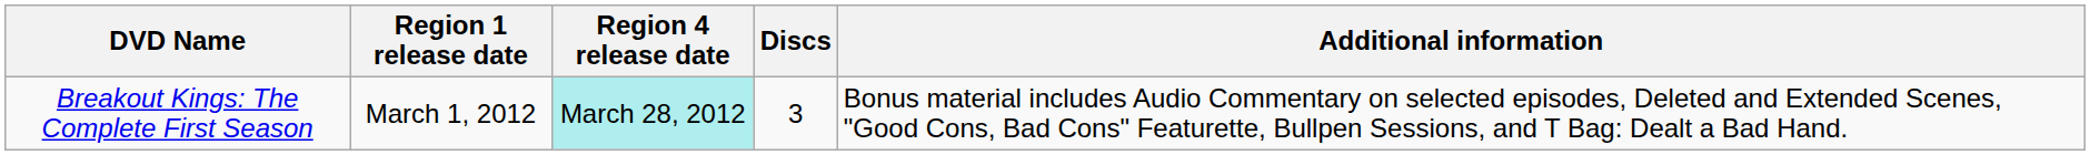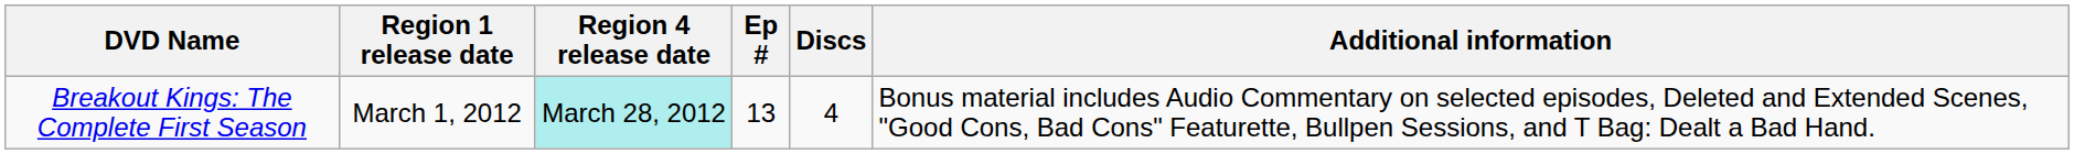 <table class="wikitable">
 <tr>
 <th>DVD Name</th>
 <th>Region 1 release date</th>
 <th>Region 4 release date</th>
+<th>Ep #</th>
 <th>Discs</th>
 <th>Additional information</th>
 </tr>
 <tr>
 <td align="center"><a href='#'><em>Breakout Kings: The Complete First Season</em></a></td>
 <td align="center">March 1, 2012</td>
 <td align="center" style="background: paleturquoise;">March 28, 2012</td>
-<td align="center">3</td>
+<td align="center">13</td>
+<td align="center">4</td>
 <td>Bonus material includes Audio Commentary on selected episodes, Deleted and Extended Scenes, "Good Cons, Bad Cons" Featurette, Bullpen Sessions, and T Bag: Dealt a Bad Hand.</td>
 </tr>
 </table>
